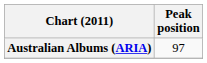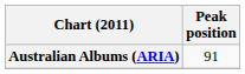 <table class="wikitable sortable plainrowheaders" style="text-align:center">
 <tr>
 <th scope="col">Chart (2011)</th>
 <th scope="col">Peak<br>position</th>
 </tr>
 <tr>
 <th scope="row">Australian Albums (<a href='#'>ARIA</a>)</th>
-<td>97</td>
+<td>91</td>
 </tr>
 <tr>
 </tr>
 <tr>
 </tr>
 <tr>
 </tr>
 <tr>
 </tr>
 <tr>
 </tr>
 <tr>
 </tr>
 <tr>
 </tr>
 </table>
